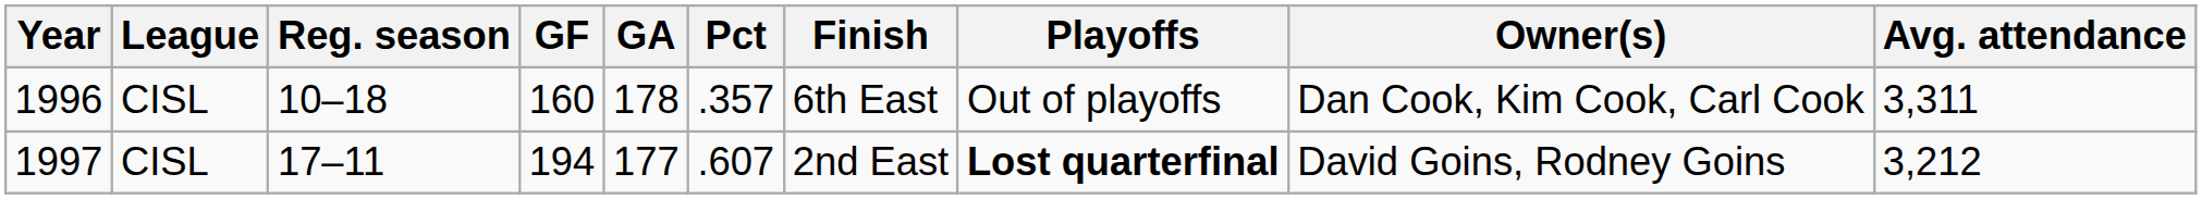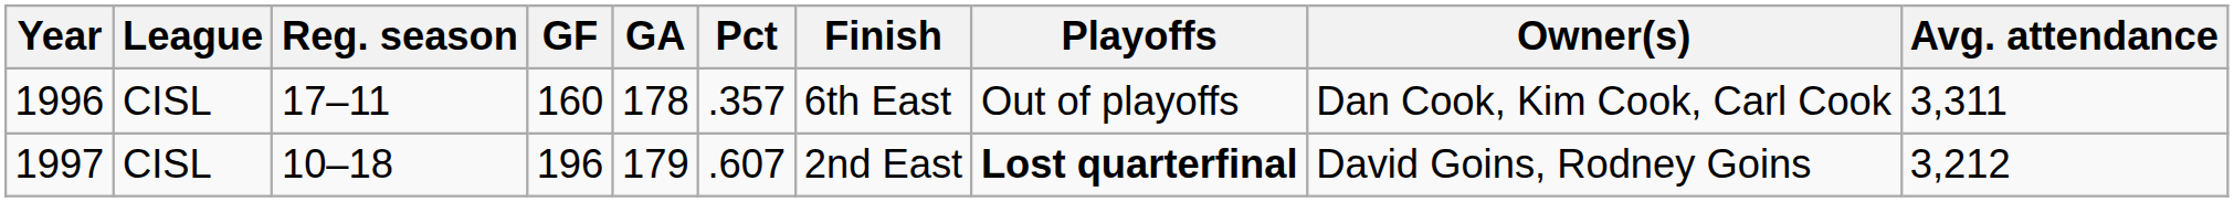 <table class="wikitable">
 <tr>
 <th>Year</th>
 <th>League</th>
 <th>Reg. season</th>
 <th>GF</th>
 <th>GA</th>
 <th>Pct</th>
 <th>Finish</th>
 <th>Playoffs</th>
 <th>Owner(s)</th>
 <th>Avg. attendance</th>
 </tr>
 <tr>
 <td>1996</td>
 <td>CISL</td>
-<td>10–18</td>
+<td>17–11</td>
 <td>160</td>
 <td>178</td>
 <td>.357</td>
 <td>6th East</td>
 <td>Out of playoffs</td>
 <td>Dan Cook, Kim Cook, Carl Cook</td>
 <td>3,311</td>
 </tr>
 <tr>
 <td>1997</td>
 <td>CISL</td>
-<td>17–11</td>
-<td>194</td>
-<td>177</td>
+<td>10–18</td>
+<td>196</td>
+<td>179</td>
 <td>.607</td>
 <td>2nd East</td>
 <td><strong>Lost quarterfinal</strong></td>
 <td>David Goins, Rodney Goins</td>
 <td>3,212</td>
 </tr>
 </table>
